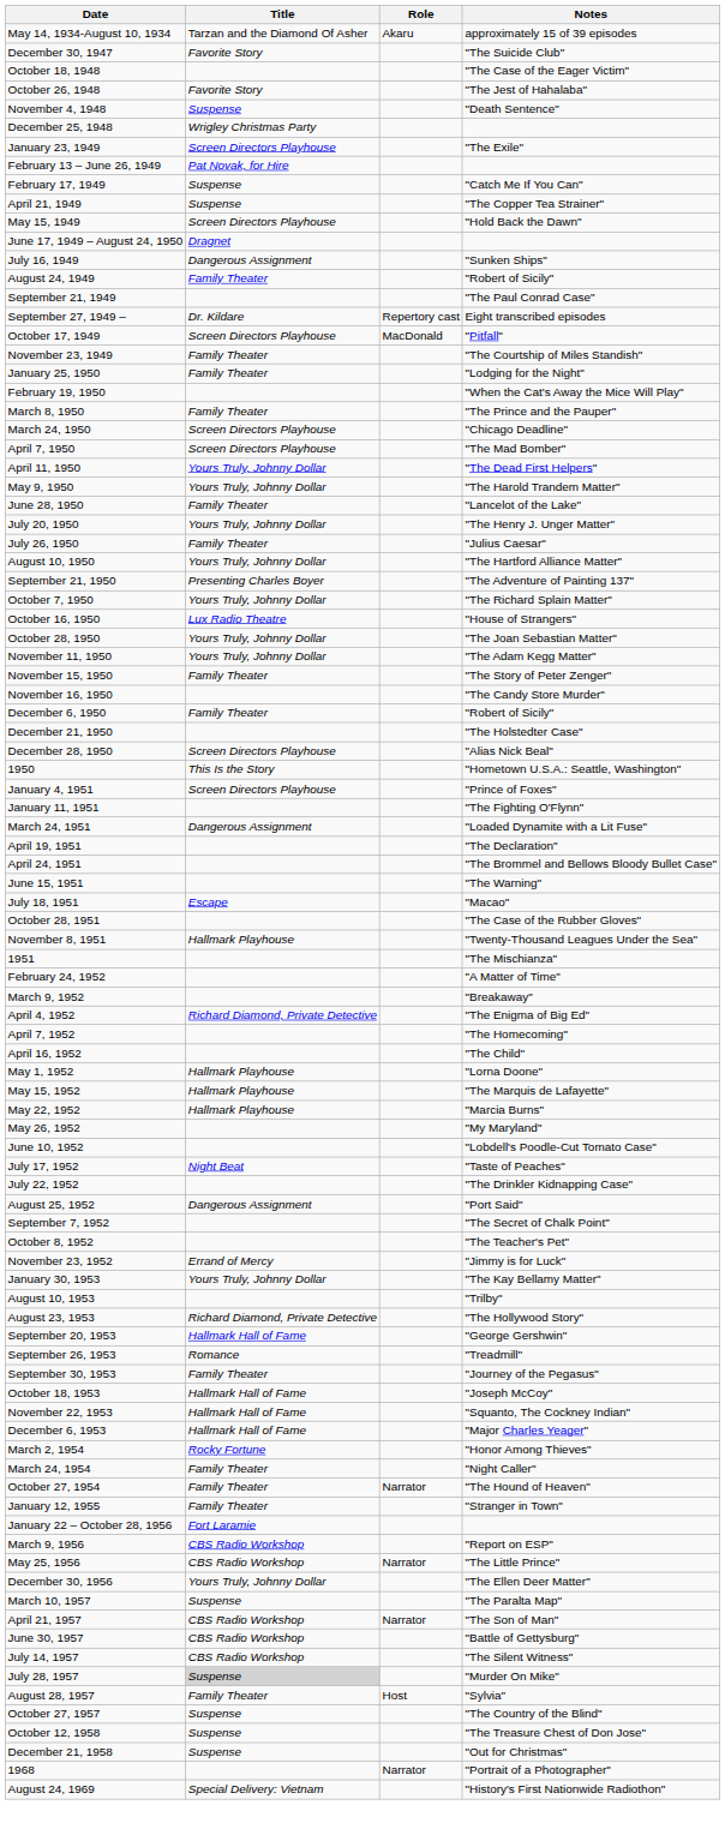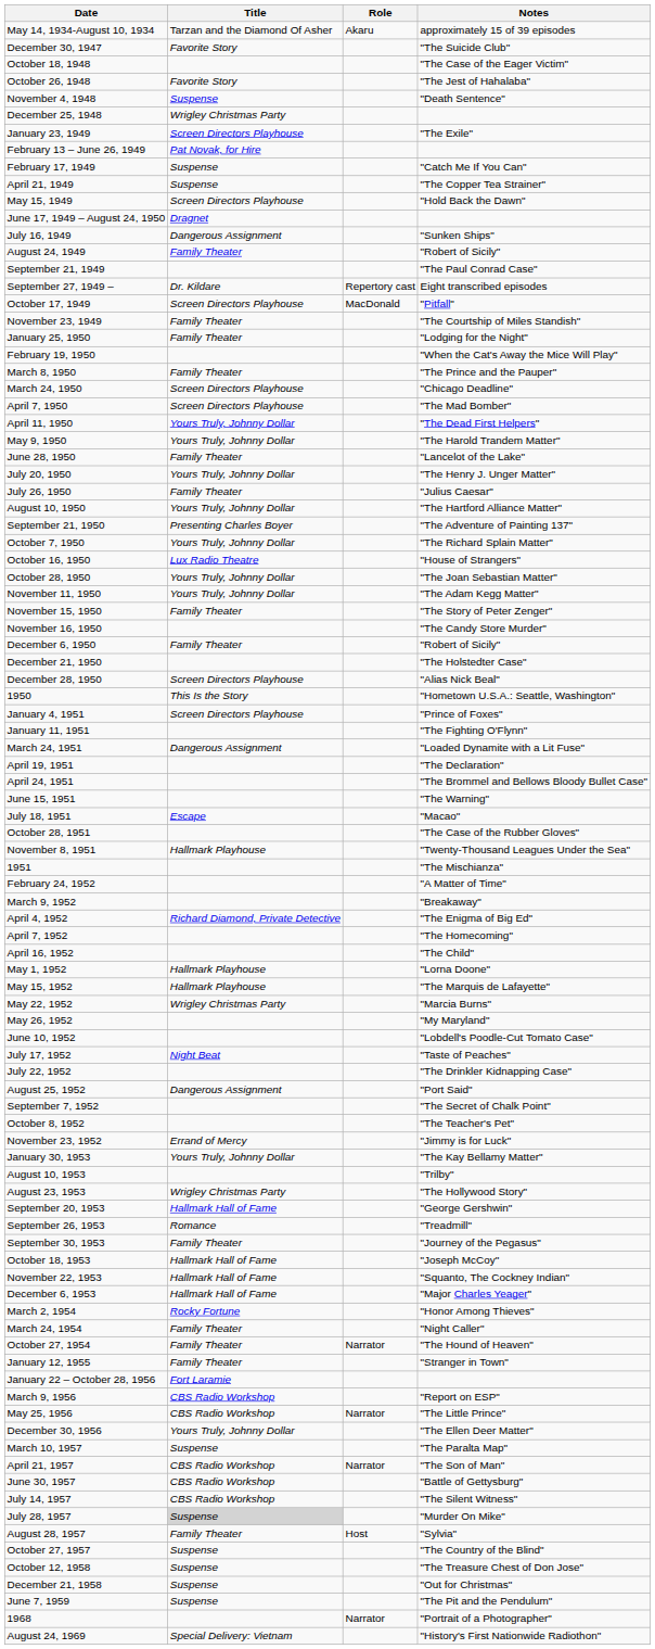 <table class="wikitable sortable">
 <tr>
 <th class="unsortable">Date</th>
 <th>Title</th>
 <th>Role</th>
 <th class="unsortable">Notes</th>
 </tr>
 <tr>
 <td>May 14, 1934-August 10, 1934</td>
 <td>Tarzan and the Diamond Of Asher</td>
 <td>Akaru</td>
 <td>approximately 15 of 39 episodes</td>
 </tr>
 <tr>
 <td>December 30, 1947</td>
 <td><em>Favorite Story</em></td>
 <td></td>
 <td>"The Suicide Club"</td>
 </tr>
 <tr>
 <td>October 18, 1948</td>
 <td><em></em></td>
 <td></td>
 <td>"The Case of the Eager Victim"</td>
 </tr>
 <tr>
 <td>October 26, 1948</td>
 <td><em>Favorite Story</em></td>
 <td></td>
 <td>"The Jest of Hahalaba"</td>
 </tr>
 <tr>
 <td>November 4, 1948</td>
 <td><em><a href='#'>Suspense</a></em></td>
 <td></td>
 <td>"Death Sentence"</td>
 </tr>
 <tr>
 <td>December 25, 1948</td>
 <td><em>Wrigley Christmas Party</em></td>
 <td></td>
 <td></td>
 </tr>
 <tr>
 <td>January 23, 1949</td>
 <td><em><a href='#'>Screen Directors Playhouse</a></em></td>
 <td></td>
 <td>"The Exile"</td>
 </tr>
 <tr>
 <td>February 13 – June 26, 1949</td>
 <td><em><a href='#'>Pat Novak, for Hire</a></em></td>
 <td></td>
 <td></td>
 </tr>
 <tr>
 <td>February 17, 1949</td>
 <td><em>Suspense</em></td>
 <td></td>
 <td>"Catch Me If You Can"</td>
 </tr>
 <tr>
 <td>April 21, 1949</td>
 <td><em>Suspense</em></td>
 <td></td>
 <td>"The Copper Tea Strainer"</td>
 </tr>
 <tr>
 <td>May 15, 1949</td>
 <td><em>Screen Directors Playhouse</em></td>
 <td></td>
 <td>"Hold Back the Dawn"</td>
 </tr>
 <tr>
 <td>June 17, 1949 – August 24, 1950</td>
 <td><em><a href='#'>Dragnet</a></em></td>
 <td></td>
 <td></td>
 </tr>
 <tr>
 <td>July 16, 1949</td>
 <td><em>Dangerous Assignment</em></td>
 <td></td>
 <td>"Sunken Ships"</td>
 </tr>
 <tr>
 <td>August 24, 1949</td>
 <td><em><a href='#'>Family Theater</a></em></td>
 <td></td>
 <td>"Robert of Sicily"</td>
 </tr>
 <tr>
 <td>September 21, 1949</td>
 <td><em></em></td>
 <td></td>
 <td>"The Paul Conrad Case"</td>
 </tr>
 <tr>
 <td>September 27, 1949 –</td>
 <td><em>Dr. Kildare</em></td>
 <td>Repertory cast</td>
 <td>Eight transcribed episodes</td>
 </tr>
 <tr>
 <td>October 17, 1949</td>
 <td><em>Screen Directors Playhouse</em></td>
 <td>MacDonald</td>
 <td>"<a href='#'>Pitfall</a>"</td>
 </tr>
 <tr>
 <td>November 23, 1949</td>
 <td><em>Family Theater</em></td>
 <td></td>
 <td>"The Courtship of Miles Standish"</td>
 </tr>
 <tr>
 <td>January 25, 1950</td>
 <td><em>Family Theater</em></td>
 <td></td>
 <td>"Lodging for the Night"</td>
 </tr>
 <tr>
 <td>February 19, 1950</td>
 <td><em></em></td>
 <td></td>
 <td>"When the Cat's Away the Mice Will Play"</td>
 </tr>
 <tr>
 <td>March 8, 1950</td>
 <td><em>Family Theater</em></td>
 <td></td>
 <td>"The Prince and the Pauper"</td>
 </tr>
 <tr>
 <td>March 24, 1950</td>
 <td><em>Screen Directors Playhouse</em></td>
 <td></td>
 <td>"Chicago Deadline"</td>
 </tr>
 <tr>
 <td>April 7, 1950</td>
 <td><em>Screen Directors Playhouse</em></td>
 <td></td>
 <td>"The Mad Bomber"</td>
 </tr>
 <tr>
 <td>April 11, 1950</td>
 <td><em><a href='#'>Yours Truly, Johnny Dollar</a></em></td>
 <td></td>
 <td>"<a href='#'>The Dead First Helpers</a>"</td>
 </tr>
 <tr>
 <td>May 9, 1950</td>
 <td><em>Yours Truly, Johnny Dollar</em></td>
 <td></td>
 <td>"The Harold Trandem Matter"</td>
 </tr>
 <tr>
 <td>June 28, 1950</td>
 <td><em>Family Theater</em></td>
 <td></td>
 <td>"Lancelot of the Lake"</td>
 </tr>
 <tr>
 <td>July 20, 1950</td>
 <td><em>Yours Truly, Johnny Dollar</em></td>
 <td></td>
 <td>"The Henry J. Unger Matter"</td>
 </tr>
 <tr>
 <td>July 26, 1950</td>
 <td><em>Family Theater</em></td>
 <td></td>
 <td>"Julius Caesar"</td>
 </tr>
 <tr>
 <td>August 10, 1950</td>
 <td><em>Yours Truly, Johnny Dollar</em></td>
 <td></td>
 <td>"The Hartford Alliance Matter"</td>
 </tr>
 <tr>
 <td>September 21, 1950</td>
 <td><em>Presenting Charles Boyer</em></td>
 <td></td>
 <td>"The Adventure of Painting 137"</td>
 </tr>
 <tr>
 <td>October 7, 1950</td>
 <td><em>Yours Truly, Johnny Dollar</em></td>
 <td></td>
 <td>"The Richard Splain Matter"</td>
 </tr>
 <tr>
 <td>October 16, 1950</td>
 <td><em><a href='#'>Lux Radio Theatre</a></em></td>
 <td></td>
 <td>"House of Strangers"</td>
 </tr>
 <tr>
 <td>October 28, 1950</td>
 <td><em>Yours Truly, Johnny Dollar</em></td>
 <td></td>
 <td>"The Joan Sebastian Matter"</td>
 </tr>
 <tr>
 <td>November 11, 1950</td>
 <td><em>Yours Truly, Johnny Dollar</em></td>
 <td></td>
 <td>"The Adam Kegg Matter"</td>
 </tr>
 <tr>
 <td>November 15, 1950</td>
 <td><em>Family Theater</em></td>
 <td></td>
 <td>"The Story of Peter Zenger"</td>
 </tr>
 <tr>
 <td>November 16, 1950</td>
 <td><em></em></td>
 <td></td>
 <td>"The Candy Store Murder"</td>
 </tr>
 <tr>
 <td>December 6, 1950</td>
 <td><em>Family Theater</em></td>
 <td></td>
 <td>"Robert of Sicily"</td>
 </tr>
 <tr>
 <td>December 21, 1950</td>
 <td><em></em></td>
 <td></td>
 <td>"The Holstedter Case"</td>
 </tr>
 <tr>
 <td>December 28, 1950</td>
 <td><em>Screen Directors Playhouse</em></td>
 <td></td>
 <td>"Alias Nick Beal"</td>
 </tr>
 <tr>
 <td>1950</td>
 <td><em>This Is the Story</em></td>
 <td></td>
 <td>"Hometown U.S.A.: Seattle, Washington"</td>
 </tr>
 <tr>
 <td>January 4, 1951</td>
 <td><em>Screen Directors Playhouse</em></td>
 <td></td>
 <td>"Prince of Foxes"</td>
 </tr>
 <tr>
 <td>January 11, 1951</td>
 <td><em></em></td>
 <td></td>
 <td>"The Fighting O'Flynn"</td>
 </tr>
 <tr>
 <td>March 24, 1951</td>
 <td><em>Dangerous Assignment</em></td>
 <td></td>
 <td>"Loaded Dynamite with a Lit Fuse"</td>
 </tr>
 <tr>
 <td>April 19, 1951</td>
 <td><em></em></td>
 <td></td>
 <td>"The Declaration"</td>
 </tr>
 <tr>
 <td>April 24, 1951</td>
 <td><em></em></td>
 <td></td>
 <td>"The Brommel and Bellows Bloody Bullet Case"</td>
 </tr>
 <tr>
 <td>June 15, 1951</td>
 <td><em></em></td>
 <td></td>
 <td>"The Warning"</td>
 </tr>
 <tr>
 <td>July 18, 1951</td>
 <td><em><a href='#'>Escape</a></em></td>
 <td></td>
 <td>"Macao"</td>
 </tr>
 <tr>
 <td>October 28, 1951</td>
 <td><em></em></td>
 <td></td>
 <td>"The Case of the Rubber Gloves"</td>
 </tr>
 <tr>
 <td>November 8, 1951</td>
 <td><em>Hallmark Playhouse</em></td>
 <td></td>
 <td>"Twenty-Thousand Leagues Under the Sea"</td>
 </tr>
 <tr>
 <td>1951</td>
 <td><em></em></td>
 <td></td>
 <td>"The Mischianza"</td>
 </tr>
 <tr>
 <td>February 24, 1952</td>
 <td><em></em></td>
 <td></td>
 <td>"A Matter of Time"</td>
 </tr>
 <tr>
 <td>March 9, 1952</td>
 <td><em></em></td>
 <td></td>
 <td>"Breakaway"</td>
 </tr>
 <tr>
 <td>April 4, 1952</td>
 <td><em><a href='#'>Richard Diamond, Private Detective</a></em></td>
 <td></td>
 <td>"The Enigma of Big Ed"</td>
 </tr>
 <tr>
 <td>April 7, 1952</td>
 <td><em></em></td>
 <td></td>
 <td>"The Homecoming"</td>
 </tr>
 <tr>
 <td>April 16, 1952</td>
 <td><em></em></td>
 <td></td>
 <td>"The Child"</td>
 </tr>
 <tr>
 <td>May 1, 1952</td>
 <td><em>Hallmark Playhouse</em></td>
 <td></td>
 <td>"Lorna Doone"</td>
 </tr>
 <tr>
 <td>May 15, 1952</td>
 <td><em>Hallmark Playhouse</em></td>
 <td></td>
 <td>"The Marquis de Lafayette"</td>
 </tr>
 <tr>
 <td>May 22, 1952</td>
-<td><em>Hallmark Playhouse</em></td>
+<td><em>Wrigley Christmas Party</em></td>
 <td></td>
 <td>"Marcia Burns"</td>
 </tr>
 <tr>
 <td>May 26, 1952</td>
 <td><em></em></td>
 <td></td>
 <td>"My Maryland"</td>
 </tr>
 <tr>
 <td>June 10, 1952</td>
 <td><em></em></td>
 <td></td>
 <td>"Lobdell's Poodle-Cut Tomato Case"</td>
 </tr>
 <tr>
 <td>July 17, 1952</td>
 <td><em><a href='#'>Night Beat</a></em></td>
 <td></td>
 <td>"Taste of Peaches"</td>
 </tr>
 <tr>
 <td>July 22, 1952</td>
 <td><em></em></td>
 <td></td>
 <td>"The Drinkler Kidnapping Case"</td>
 </tr>
 <tr>
 <td>August 25, 1952</td>
 <td><em>Dangerous Assignment</em></td>
 <td></td>
 <td>"Port Said"</td>
 </tr>
 <tr>
 <td>September 7, 1952</td>
 <td><em></em></td>
 <td></td>
 <td>"The Secret of Chalk Point"</td>
 </tr>
 <tr>
 <td>October 8, 1952</td>
 <td><em></em></td>
 <td></td>
 <td>"The Teacher's Pet"</td>
 </tr>
 <tr>
 <td>November 23, 1952</td>
 <td><em>Errand of Mercy</em></td>
 <td></td>
 <td>"Jimmy is for Luck"</td>
 </tr>
 <tr>
 <td>January 30, 1953</td>
 <td><em>Yours Truly, Johnny Dollar</em></td>
 <td></td>
 <td>"The Kay Bellamy Matter"</td>
 </tr>
 <tr>
 <td>August 10, 1953</td>
 <td><em></em></td>
 <td></td>
 <td>"Trilby"</td>
 </tr>
 <tr>
 <td>August 23, 1953</td>
-<td><em>Richard Diamond, Private Detective</em></td>
+<td><em>Wrigley Christmas Party</em></td>
 <td></td>
 <td>"The Hollywood Story"</td>
 </tr>
 <tr>
 <td>September 20, 1953</td>
 <td><em><a href='#'>Hallmark Hall of Fame</a></em></td>
 <td></td>
 <td>"George Gershwin"</td>
 </tr>
 <tr>
 <td>September 26, 1953</td>
 <td><em>Romance</em></td>
 <td></td>
 <td>"Treadmill"</td>
 </tr>
 <tr>
 <td>September 30, 1953</td>
 <td><em>Family Theater</em></td>
 <td></td>
 <td>"Journey of the Pegasus"</td>
 </tr>
 <tr>
 <td>October 18, 1953</td>
 <td><em>Hallmark Hall of Fame</em></td>
 <td></td>
 <td>"Joseph McCoy"</td>
 </tr>
 <tr>
 <td>November 22, 1953</td>
 <td><em>Hallmark Hall of Fame</em></td>
 <td></td>
 <td>"Squanto, The Cockney Indian"</td>
 </tr>
 <tr>
 <td>December 6, 1953</td>
 <td><em>Hallmark Hall of Fame</em></td>
 <td></td>
 <td>"Major <a href='#'>Charles Yeager</a>"</td>
 </tr>
 <tr>
 <td>March 2, 1954</td>
 <td><em><a href='#'>Rocky Fortune</a></em></td>
 <td></td>
 <td>"Honor Among Thieves"</td>
 </tr>
 <tr>
 <td>March 24, 1954</td>
 <td><em>Family Theater</em></td>
 <td></td>
 <td>"Night Caller"</td>
 </tr>
 <tr>
 <td>October 27, 1954</td>
 <td><em>Family Theater</em></td>
 <td>Narrator</td>
 <td>"The Hound of Heaven"</td>
 </tr>
 <tr>
 <td>January 12, 1955</td>
 <td><em>Family Theater</em></td>
 <td></td>
 <td>"Stranger in Town"</td>
 </tr>
 <tr>
 <td>January 22 – October 28, 1956</td>
 <td><em><a href='#'>Fort Laramie</a></em></td>
 <td></td>
 <td></td>
 </tr>
 <tr>
 <td>March 9, 1956</td>
 <td><em><a href='#'>CBS Radio Workshop</a></em></td>
 <td></td>
 <td>"Report on ESP"</td>
 </tr>
 <tr>
 <td>May 25, 1956</td>
 <td><em>CBS Radio Workshop</em></td>
 <td>Narrator</td>
 <td>"The Little Prince"</td>
 </tr>
 <tr>
 <td>December 30, 1956</td>
 <td><em>Yours Truly, Johnny Dollar</em></td>
 <td></td>
 <td>"The Ellen Deer Matter"</td>
 </tr>
 <tr>
 <td>March 10, 1957</td>
 <td><em>Suspense</em></td>
 <td></td>
 <td>"The Paralta Map"</td>
 </tr>
 <tr>
 <td>April 21, 1957</td>
 <td><em>CBS Radio Workshop</em></td>
 <td>Narrator</td>
 <td>"The Son of Man"</td>
 </tr>
 <tr>
 <td>June 30, 1957</td>
 <td><em>CBS Radio Workshop</em></td>
 <td></td>
 <td>"Battle of Gettysburg"</td>
 </tr>
 <tr>
 <td>July 14, 1957</td>
 <td><em>CBS Radio Workshop</em></td>
 <td></td>
 <td>"The Silent Witness"</td>
 </tr>
 <tr>
 <td>July 28, 1957</td>
 <td style="background: lightgrey;"><em>Suspense</em></td>
 <td></td>
 <td>"Murder On Mike"</td>
 </tr>
 <tr>
 <td>August 28, 1957</td>
 <td><em>Family Theater</em></td>
 <td>Host</td>
 <td>"Sylvia"</td>
 </tr>
 <tr>
 <td>October 27, 1957</td>
 <td><em>Suspense</em></td>
 <td></td>
 <td>"The Country of the Blind"</td>
 </tr>
 <tr>
 <td>October 12, 1958</td>
 <td><em>Suspense</em></td>
 <td></td>
 <td>"The Treasure Chest of Don Jose"</td>
 </tr>
 <tr>
 <td>December 21, 1958</td>
 <td><em>Suspense</em></td>
 <td></td>
 <td>"Out for Christmas"</td>
 </tr>
 <tr>
+<td>June 7, 1959</td>
+<td><em>Suspense</em></td>
+<td></td>
+<td>"The Pit and the Pendulum"</td>
+</tr>
+<tr>
 <td>1968</td>
 <td><em></em></td>
 <td>Narrator</td>
 <td>"Portrait of a Photographer"</td>
 </tr>
 <tr>
 <td>August 24, 1969</td>
 <td><em>Special Delivery: Vietnam</em></td>
 <td></td>
 <td>"History's First Nationwide Radiothon"</td>
 </tr>
 </table>
